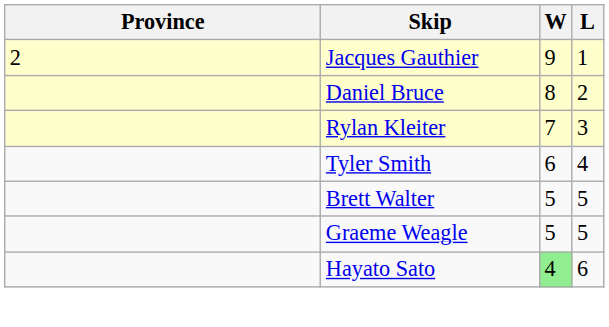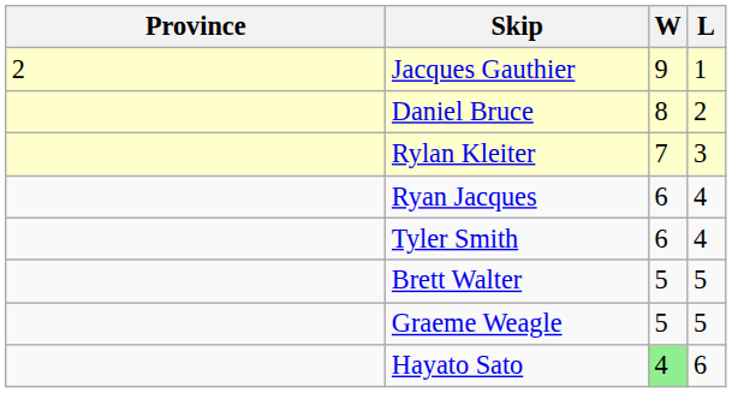 <table class="wikitable">
 <tr>
 <th width=220>Province</th>
 <th width=150>Skip</th>
 <th width=15>W</th>
 <th width=15>L</th>
 </tr>
 <tr bgcolor=#ffffcc>
 <td> 2</td>
 <td><a href='#'>Jacques Gauthier</a></td>
 <td>9</td>
 <td>1</td>
 </tr>
 <tr bgcolor=#ffffcc>
 <td></td>
 <td><a href='#'>Daniel Bruce</a></td>
 <td>8</td>
 <td>2</td>
 </tr>
 <tr bgcolor=#ffffcc>
 <td></td>
 <td><a href='#'>Rylan Kleiter</a></td>
 <td>7</td>
 <td>3</td>
 </tr>
 <tr>
 <td></td>
+<td><a href='#'>Ryan Jacques</a></td>
+<td>6</td>
+<td>4</td>
+</tr>
+<tr>
+<td></td>
 <td><a href='#'>Tyler Smith</a></td>
 <td>6</td>
 <td>4</td>
 </tr>
 <tr>
 <td></td>
 <td><a href='#'>Brett Walter</a></td>
 <td>5</td>
 <td>5</td>
 </tr>
 <tr>
 <td></td>
 <td><a href='#'>Graeme Weagle</a></td>
 <td>5</td>
 <td>5</td>
 </tr>
 <tr>
 <td></td>
 <td><a href='#'>Hayato Sato</a></td>
 <td style="background: lightgreen;">4</td>
 <td>6</td>
 </tr>
 </table>
